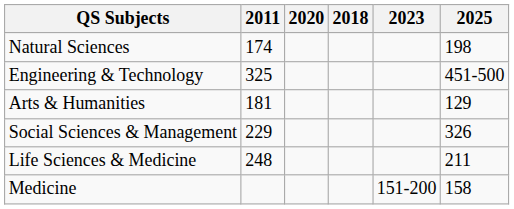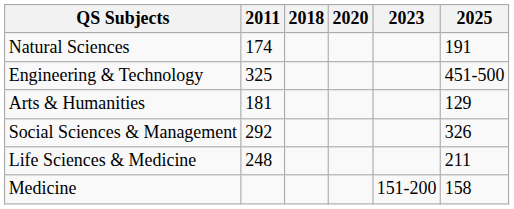 <table class=wikitable>
 <tr>
 <th>QS Subjects</th>
 <th>2011</th>
+<th>2018</th>
 <th>2020</th>
-<th>2018</th>
 <th>2023</th>
 <th>2025</th>
 </tr>
 <tr>
 <td>Natural Sciences</td>
 <td>174</td>
 <td></td>
 <td></td>
 <td></td>
-<td>198</td>
+<td>191</td>
 </tr>
 <tr>
 <td>Engineering & Technology</td>
 <td>325</td>
 <td></td>
 <td></td>
 <td></td>
 <td>451-500</td>
 </tr>
 <tr>
 <td>Arts & Humanities</td>
 <td>181</td>
 <td></td>
 <td></td>
 <td></td>
 <td>129</td>
 </tr>
 <tr>
 <td>Social Sciences & Management</td>
-<td>229</td>
+<td>292</td>
 <td></td>
 <td></td>
 <td></td>
 <td>326</td>
 </tr>
 <tr>
 <td>Life Sciences & Medicine</td>
 <td>248</td>
 <td></td>
 <td></td>
 <td></td>
 <td>211</td>
 </tr>
 <tr>
 <td>Medicine</td>
 <td></td>
 <td></td>
 <td></td>
 <td>151-200</td>
 <td>158</td>
 </tr>
 </table>
